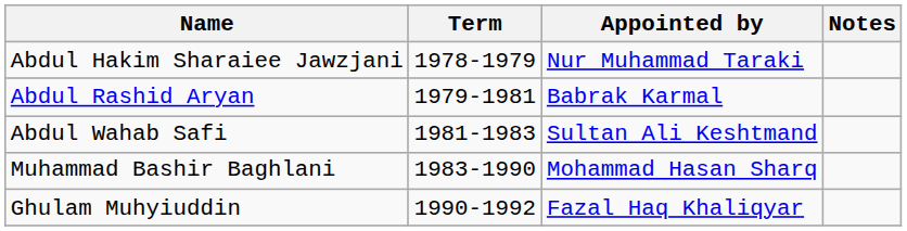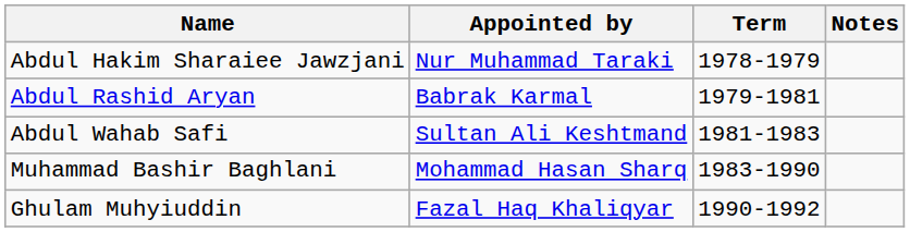 <table class="wikitable">
 <tr>
 <th>Name</th>
+<th>Appointed by</th>
 <th>Term</th>
-<th>Appointed by</th>
 <th>Notes</th>
 </tr>
 <tr>
 <td>Abdul Hakim Sharaiee Jawzjani</td>
+<td><a href='#'>Nur Muhammad Taraki</a></td>
 <td>1978-1979</td>
-<td><a href='#'>Nur Muhammad Taraki</a></td>
 <td></td>
 </tr>
 <tr>
 <td><a href='#'>Abdul Rashid Aryan</a></td>
+<td><a href='#'>Babrak Karmal</a></td>
 <td>1979-1981</td>
-<td><a href='#'>Babrak Karmal</a></td>
 <td></td>
 </tr>
 <tr>
 <td>Abdul Wahab Safi</td>
+<td><a href='#'>Sultan Ali Keshtmand</a></td>
 <td>1981-1983</td>
-<td><a href='#'>Sultan Ali Keshtmand</a></td>
 <td></td>
 </tr>
 <tr>
 <td>Muhammad Bashir Baghlani</td>
+<td><a href='#'>Mohammad Hasan Sharq</a></td>
 <td>1983-1990</td>
-<td><a href='#'>Mohammad Hasan Sharq</a></td>
 <td></td>
 </tr>
 <tr>
 <td>Ghulam Muhyiuddin</td>
+<td><a href='#'>Fazal Haq Khaliqyar</a></td>
 <td>1990-1992</td>
-<td><a href='#'>Fazal Haq Khaliqyar</a></td>
 <td></td>
 </tr>
 </table>
